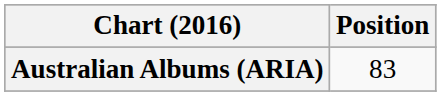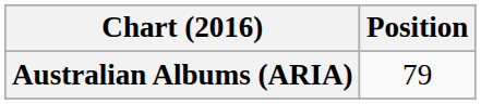 <table class="wikitable plainrowheaders" style="text-align:center">
 <tr>
 <th scope="col">Chart (2016)</th>
 <th scope="col">Position</th>
 </tr>
 <tr>
 <th scope="row">Australian Albums (ARIA)</th>
-<td>83</td>
+<td>79</td>
 </tr>
 </table>
